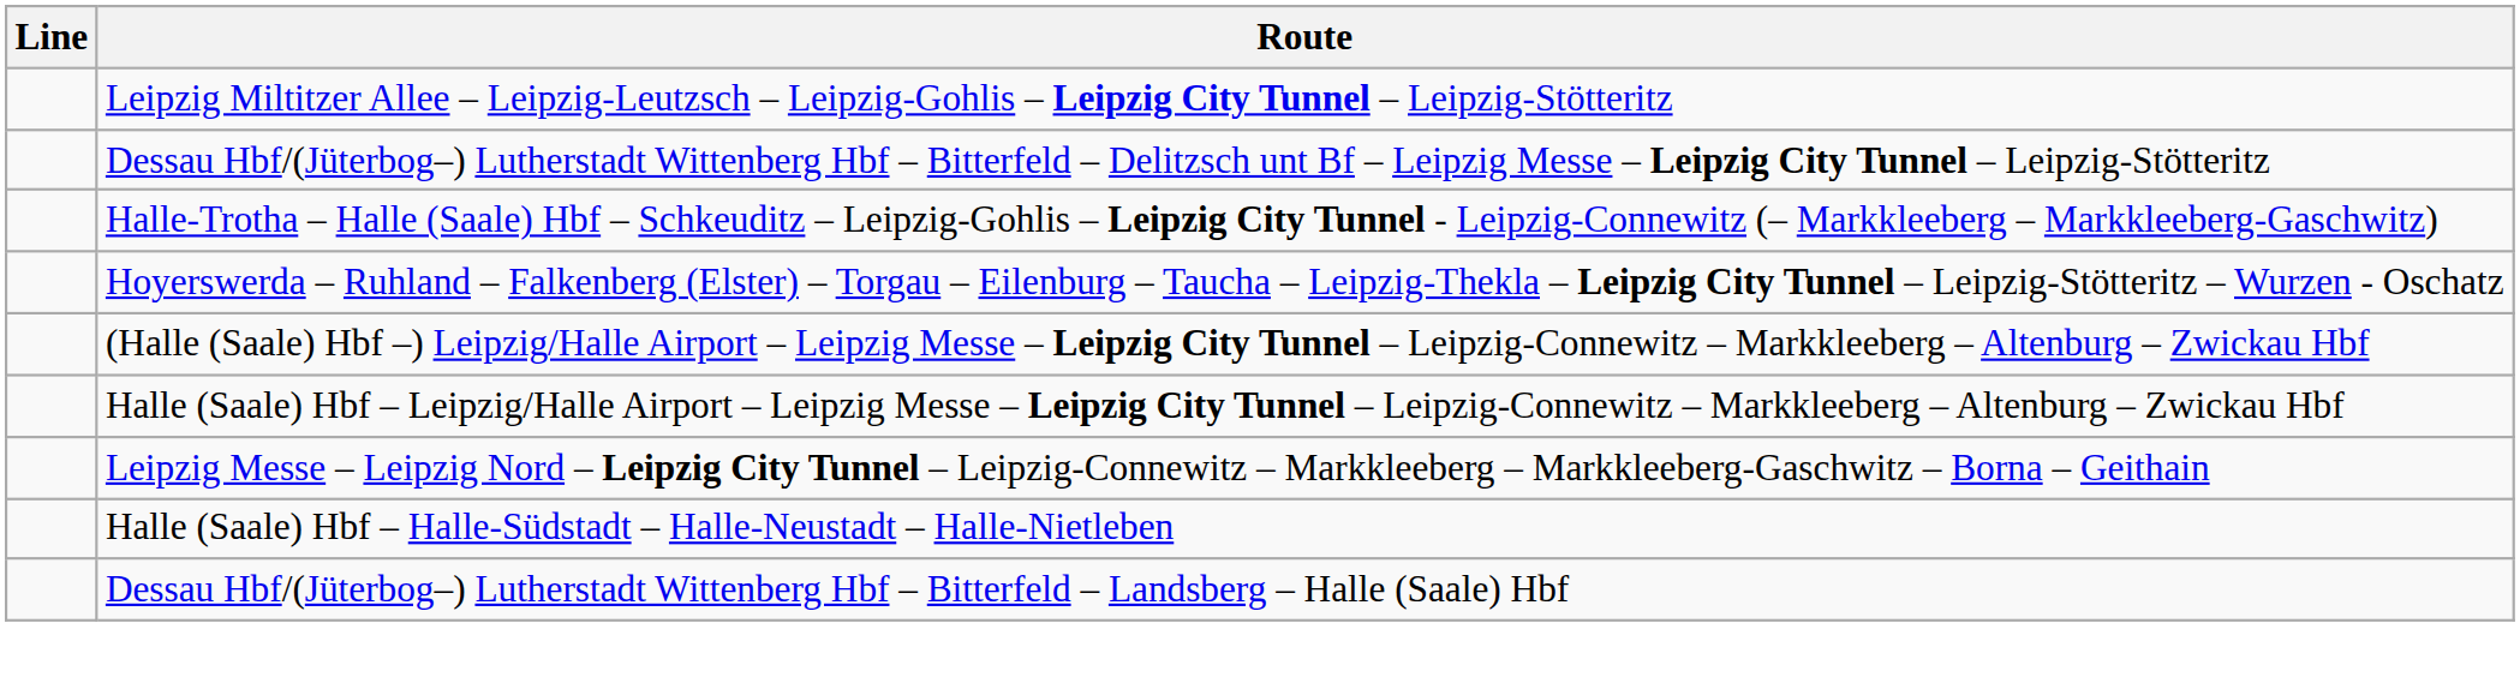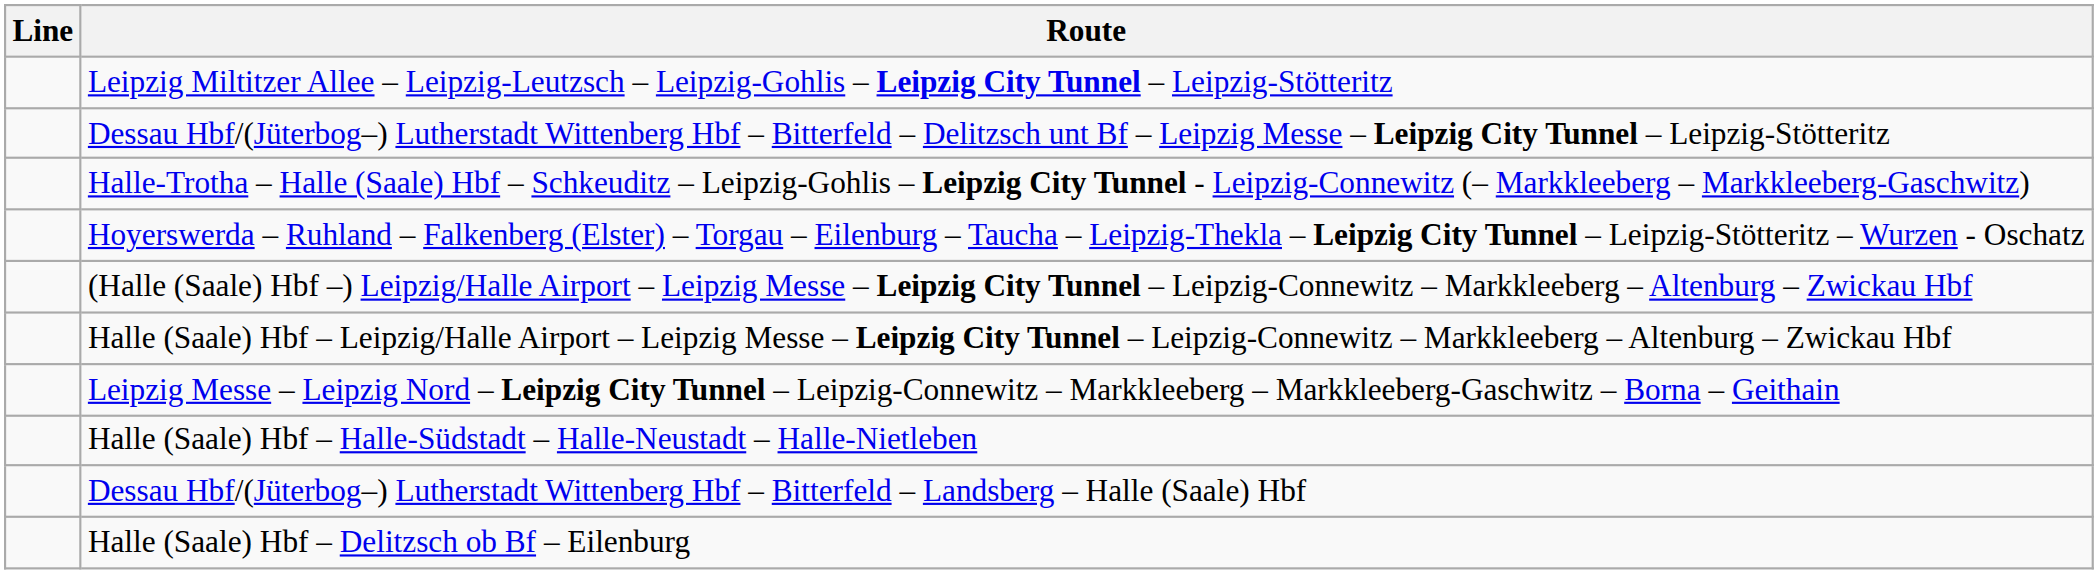 <table class="wikitable" style="font-size:91%">
 <tr class="hintergrundfarbe5">
 <th>Line</th>
 <th>Route</th>
 </tr>
 <tr>
 <td style="font-size:111%"></td>
 <td><a href='#'>Leipzig Miltitzer Allee</a> – <a href='#'>Leipzig-Leutzsch</a> – <a href='#'>Leipzig-Gohlis</a> – <strong><a href='#'>Leipzig City Tunnel</a></strong> – <a href='#'>Leipzig-Stötteritz</a></td>
 </tr>
 <tr>
 <td style="font-size:111%"></td>
 <td><a href='#'>Dessau Hbf</a>/(<a href='#'>Jüterbog</a>–) <a href='#'>Lutherstadt Wittenberg Hbf</a> – <a href='#'>Bitterfeld</a> – <a href='#'>Delitzsch unt Bf</a> – <a href='#'>Leipzig Messe</a> – <strong>Leipzig City Tunnel</strong> –  Leipzig-Stötteritz</td>
 </tr>
 <tr>
 <td style="font-size:111%"></td>
 <td><a href='#'>Halle-Trotha</a> – <a href='#'>Halle (Saale) Hbf</a> – <a href='#'>Schkeuditz</a> – Leipzig-Gohlis – <strong>Leipzig City Tunnel</strong> - <a href='#'>Leipzig-Connewitz</a> (– <a href='#'>Markkleeberg</a> – <a href='#'>Markkleeberg-Gaschwitz</a>)</td>
 </tr>
 <tr>
 <td style="font-size:111%"></td>
 <td><a href='#'>Hoyerswerda</a> – <a href='#'>Ruhland</a> – <a href='#'>Falkenberg (Elster)</a> – <a href='#'>Torgau</a> – <a href='#'>Eilenburg</a> – <a href='#'>Taucha</a> – <a href='#'>Leipzig-Thekla</a> – <strong>Leipzig City Tunnel</strong> – Leipzig-Stötteritz – <a href='#'>Wurzen</a> - Oschatz</td>
 </tr>
 <tr>
 <td style="font-size:111%"></td>
 <td>(Halle (Saale) Hbf –) <a href='#'>Leipzig/Halle Airport</a> – <a href='#'>Leipzig Messe</a> – <strong>Leipzig City Tunnel</strong> – Leipzig-Connewitz – Markkleeberg – <a href='#'>Altenburg</a> – <a href='#'>Zwickau Hbf</a></td>
 </tr>
 <tr>
 <td style="font-size:111%"></td>
 <td>Halle (Saale) Hbf – Leipzig/Halle Airport – Leipzig Messe – <strong>Leipzig City Tunnel</strong> – Leipzig-Connewitz – Markkleeberg – Altenburg – Zwickau Hbf</td>
 </tr>
 <tr>
 <td style="font-size:111%"></td>
 <td><a href='#'>Leipzig Messe</a> – <a href='#'>Leipzig Nord</a> – <strong>Leipzig City Tunnel</strong> – Leipzig-Connewitz – Markkleeberg – Markkleeberg-Gaschwitz – <a href='#'>Borna</a> – <a href='#'>Geithain</a></td>
 </tr>
 <tr>
 <td style="font-size:111%"></td>
 <td>Halle (Saale) Hbf – <a href='#'>Halle-Südstadt</a> – <a href='#'>Halle-Neustadt</a> – <a href='#'>Halle-Nietleben</a></td>
 </tr>
 <tr>
 <td style="font-size:111%"></td>
 <td><a href='#'>Dessau Hbf</a>/(<a href='#'>Jüterbog</a>–) <a href='#'>Lutherstadt Wittenberg Hbf</a> – <a href='#'>Bitterfeld</a> – <a href='#'>Landsberg</a> – Halle (Saale) Hbf</td>
 </tr>
+<tr>
+<td style="font-size:111%"></td>
+<td>Halle (Saale) Hbf – <a href='#'>Delitzsch ob Bf</a> – Eilenburg</td>
+</tr>
 </table>
